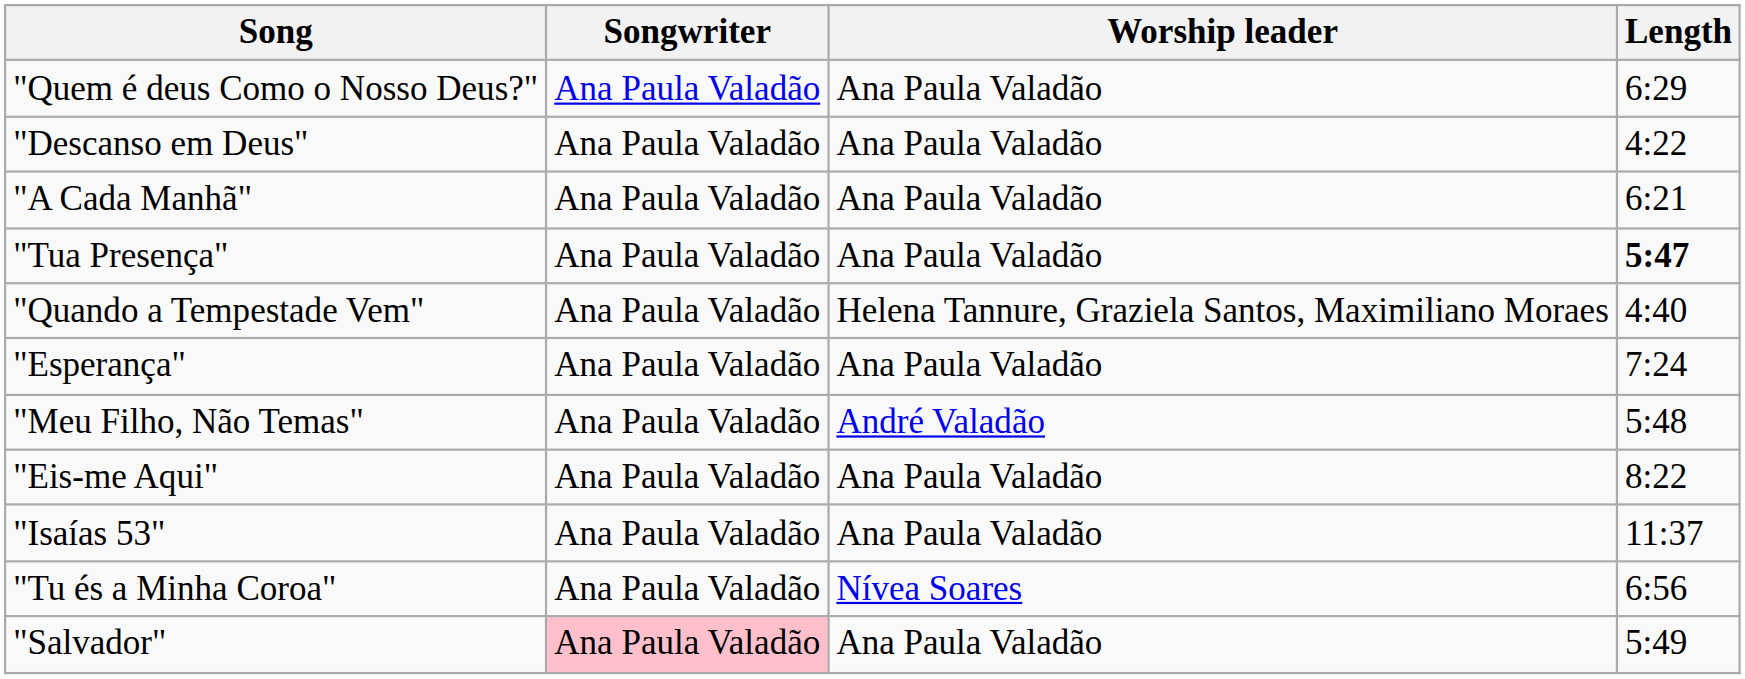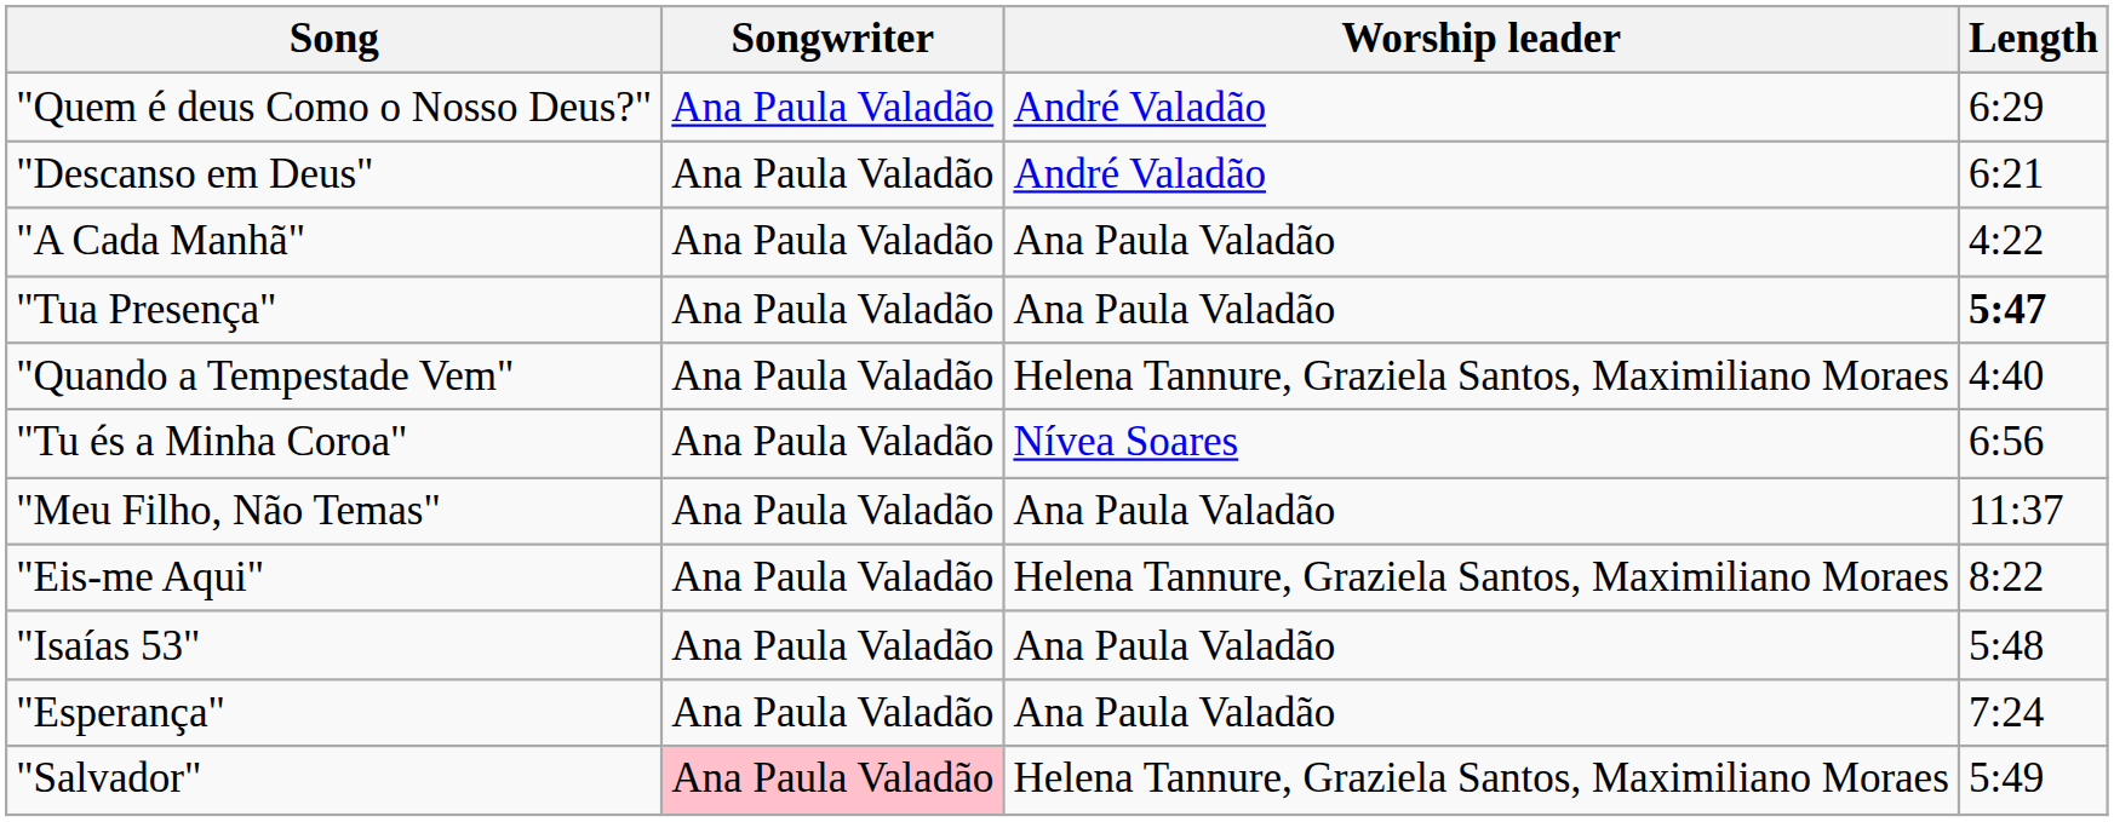 <table class="wikitable">
 <tr>
 <th>Song</th>
 <th>Songwriter</th>
 <th>Worship leader</th>
 <th>Length</th>
 </tr>
 <tr>
 <td>"Quem é deus Como o Nosso Deus?"</td>
 <td><a href='#'>Ana Paula Valadão</a></td>
-<td>Ana Paula Valadão</td>
+<td><a href='#'>André Valadão</a></td>
 <td>6:29</td>
 </tr>
 <tr>
 <td>"Descanso em Deus"</td>
 <td>Ana Paula Valadão</td>
-<td>Ana Paula Valadão</td>
-<td>4:22</td>
+<td><a href='#'>André Valadão</a></td>
+<td>6:21</td>
 </tr>
 <tr>
 <td>"A Cada Manhã"</td>
 <td>Ana Paula Valadão</td>
 <td>Ana Paula Valadão</td>
-<td>6:21</td>
+<td>4:22</td>
 </tr>
 <tr>
 <td>"Tua Presença"</td>
 <td>Ana Paula Valadão</td>
 <td>Ana Paula Valadão</td>
 <td><strong>5:47</strong></td>
 </tr>
 <tr>
 <td>"Quando a Tempestade Vem"</td>
 <td>Ana Paula Valadão</td>
 <td>Helena Tannure, Graziela Santos, Maximiliano Moraes</td>
 <td>4:40</td>
 </tr>
 <tr>
+<td>"Tu és a Minha Coroa"</td>
+<td>Ana Paula Valadão</td>
+<td><a href='#'>Nívea Soares</a></td>
+<td>6:56</td>
+</tr>
+<tr>
+<td>"Meu Filho, Não Temas"</td>
+<td>Ana Paula Valadão</td>
+<td>Ana Paula Valadão</td>
+<td>11:37</td>
+</tr>
+<tr>
+<td>"Eis-me Aqui"</td>
+<td>Ana Paula Valadão</td>
+<td>Helena Tannure, Graziela Santos, Maximiliano Moraes</td>
+<td>8:22</td>
+</tr>
+<tr>
+<td>"Isaías 53"</td>
+<td>Ana Paula Valadão</td>
+<td>Ana Paula Valadão</td>
+<td>5:48</td>
+</tr>
+<tr>
 <td>"Esperança"</td>
 <td>Ana Paula Valadão</td>
 <td>Ana Paula Valadão</td>
 <td>7:24</td>
 </tr>
 <tr>
-<td>"Meu Filho, Não Temas"</td>
-<td>Ana Paula Valadão</td>
-<td><a href='#'>André Valadão</a></td>
-<td>5:48</td>
-</tr>
-<tr>
-<td>"Eis-me Aqui"</td>
-<td>Ana Paula Valadão</td>
-<td>Ana Paula Valadão</td>
-<td>8:22</td>
-</tr>
-<tr>
-<td>"Isaías 53"</td>
-<td>Ana Paula Valadão</td>
-<td>Ana Paula Valadão</td>
-<td>11:37</td>
-</tr>
-<tr>
-<td>"Tu és a Minha Coroa"</td>
-<td>Ana Paula Valadão</td>
-<td><a href='#'>Nívea Soares</a></td>
-<td>6:56</td>
-</tr>
-<tr>
 <td>"Salvador"</td>
 <td style="background: pink;">Ana Paula Valadão</td>
-<td>Ana Paula Valadão</td>
+<td>Helena Tannure, Graziela Santos, Maximiliano Moraes</td>
 <td>5:49</td>
 </tr>
 </table>
